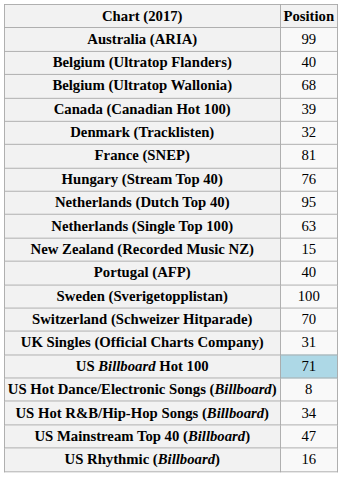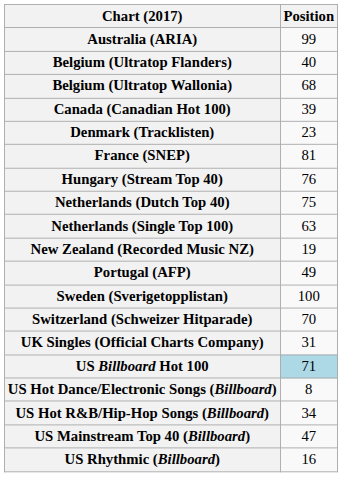 <table class="wikitable sortable plainrowheaders" style="text-align:center">
 <tr>
 <th scope="col">Chart (2017)</th>
 <th scope="col">Position</th>
 </tr>
 <tr>
 <th scope="row">Australia (ARIA)</th>
 <td>99</td>
 </tr>
 <tr>
 <th scope="row">Belgium (Ultratop Flanders)</th>
 <td>40</td>
 </tr>
 <tr>
 <th scope="row">Belgium (Ultratop Wallonia)</th>
 <td>68</td>
 </tr>
 <tr>
 <th scope="row">Canada (Canadian Hot 100)</th>
 <td>39</td>
 </tr>
 <tr>
 <th scope="row">Denmark (Tracklisten)</th>
-<td>32</td>
+<td>23</td>
 </tr>
 <tr>
 <th scope="row">France (SNEP)</th>
 <td>81</td>
 </tr>
 <tr>
 <th scope="row">Hungary (Stream Top 40)</th>
 <td>76</td>
 </tr>
 <tr>
 <th scope="row">Netherlands (Dutch Top 40)</th>
-<td>95</td>
+<td>75</td>
 </tr>
 <tr>
 <th scope="row">Netherlands (Single Top 100)</th>
 <td>63</td>
 </tr>
 <tr>
 <th scope="row">New Zealand (Recorded Music NZ)</th>
-<td>15</td>
+<td>19</td>
 </tr>
 <tr>
 <th scope="row">Portugal (AFP)</th>
-<td>40</td>
+<td>49</td>
 </tr>
 <tr>
 <th scope="row">Sweden (Sverigetopplistan)</th>
 <td>100</td>
 </tr>
 <tr>
 <th scope="row">Switzerland (Schweizer Hitparade)</th>
 <td>70</td>
 </tr>
 <tr>
 <th scope="row">UK Singles (Official Charts Company)</th>
 <td>31</td>
 </tr>
 <tr>
 <th scope="row">US <em>Billboard</em> Hot 100</th>
 <td style="background: lightblue;">71</td>
 </tr>
 <tr>
 <th scope="row">US Hot Dance/Electronic Songs (<em>Billboard</em>)</th>
 <td>8</td>
 </tr>
 <tr>
 <th scope="row">US Hot R&B/Hip-Hop Songs (<em>Billboard</em>)</th>
 <td>34</td>
 </tr>
 <tr>
 <th scope="row">US Mainstream Top 40 (<em>Billboard</em>)</th>
 <td>47</td>
 </tr>
 <tr>
 <th scope="row">US Rhythmic (<em>Billboard</em>)</th>
 <td>16</td>
 </tr>
 </table>
